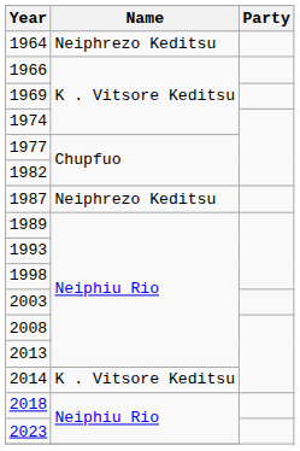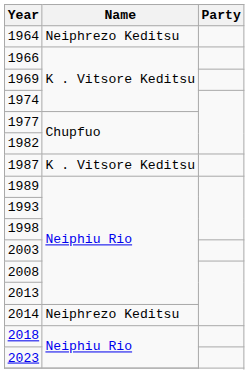 <table class="wikitable sortable">
 <tr>
 <th>Year</th>
 <th>Name</th>
 <th colspan=2>Party</th>
 </tr>
 <tr>
 <td>1964</td>
 <td>Neiphrezo Keditsu</td>
 <td></td>
 </tr>
 <tr>
 <td>1966</td>
 <td rowspan=3>K . Vitsore Keditsu</td>
 </tr>
 <tr>
 <td>1969</td>
 <td></td>
 </tr>
 <tr>
 <td>1974</td>
 </tr>
 <tr>
 <td>1977</td>
 <td rowspan=2>Chupfuo</td>
 </tr>
 <tr>
 <td>1982</td>
 </tr>
 <tr>
 <td>1987</td>
-<td>Neiphrezo Keditsu</td>
+<td>K . Vitsore Keditsu</td>
 <td></td>
 </tr>
 <tr>
 <td>1989</td>
 <td rowspan=6><a href='#'>Neiphiu Rio</a></td>
 </tr>
 <tr>
 <td>1993</td>
 </tr>
 <tr>
 <td>1998</td>
 </tr>
 <tr>
 <td>2003</td>
 <td></td>
 </tr>
 <tr>
 <td>2008</td>
 </tr>
 <tr>
 <td>2013</td>
 </tr>
 <tr>
 <td>2014</td>
-<td>K . Vitsore Keditsu</td>
+<td>Neiphrezo Keditsu</td>
 </tr>
 <tr>
 <td><a href='#'>2018</a></td>
 <td rowspan=2><a href='#'>Neiphiu Rio</a></td>
 <td></td>
 </tr>
 <tr>
 <td><a href='#'>2023</a></td>
 </tr>
 <tr>
 </tr>
 </table>
